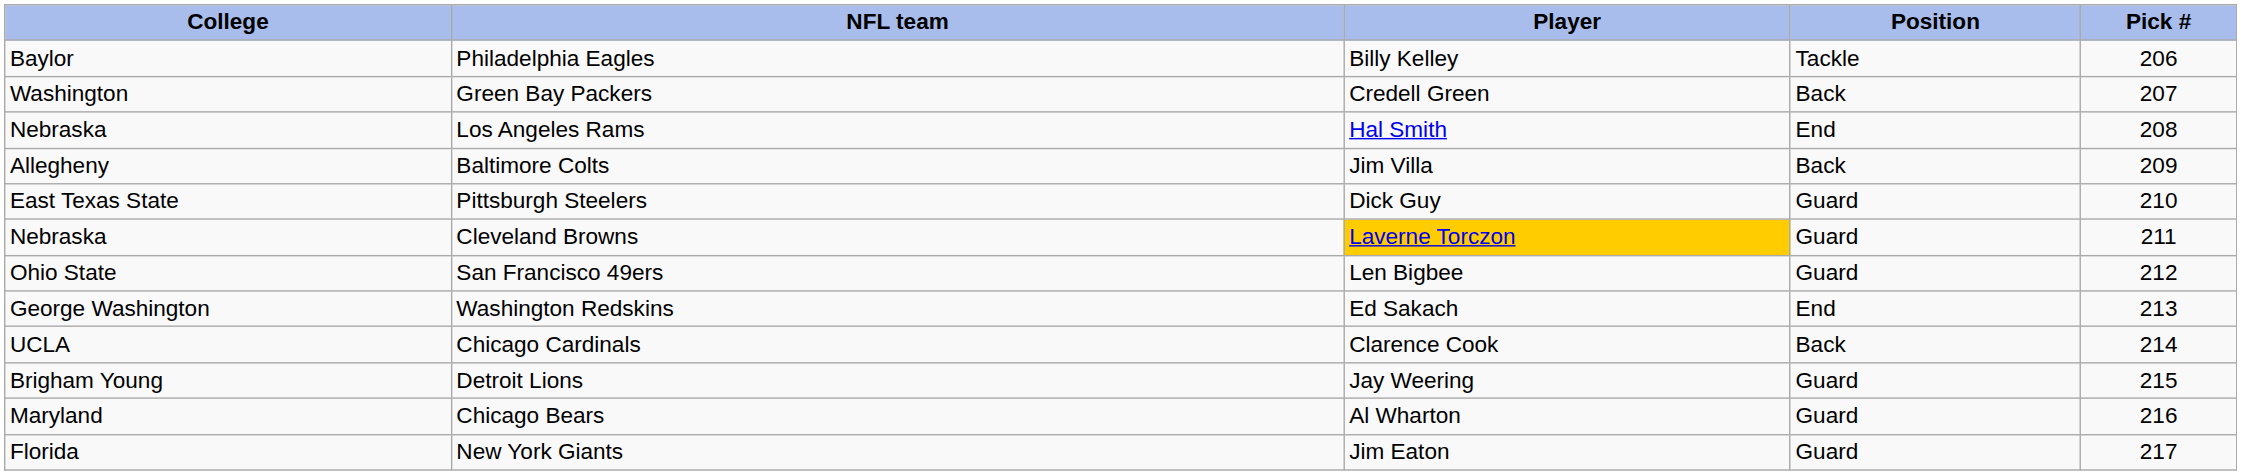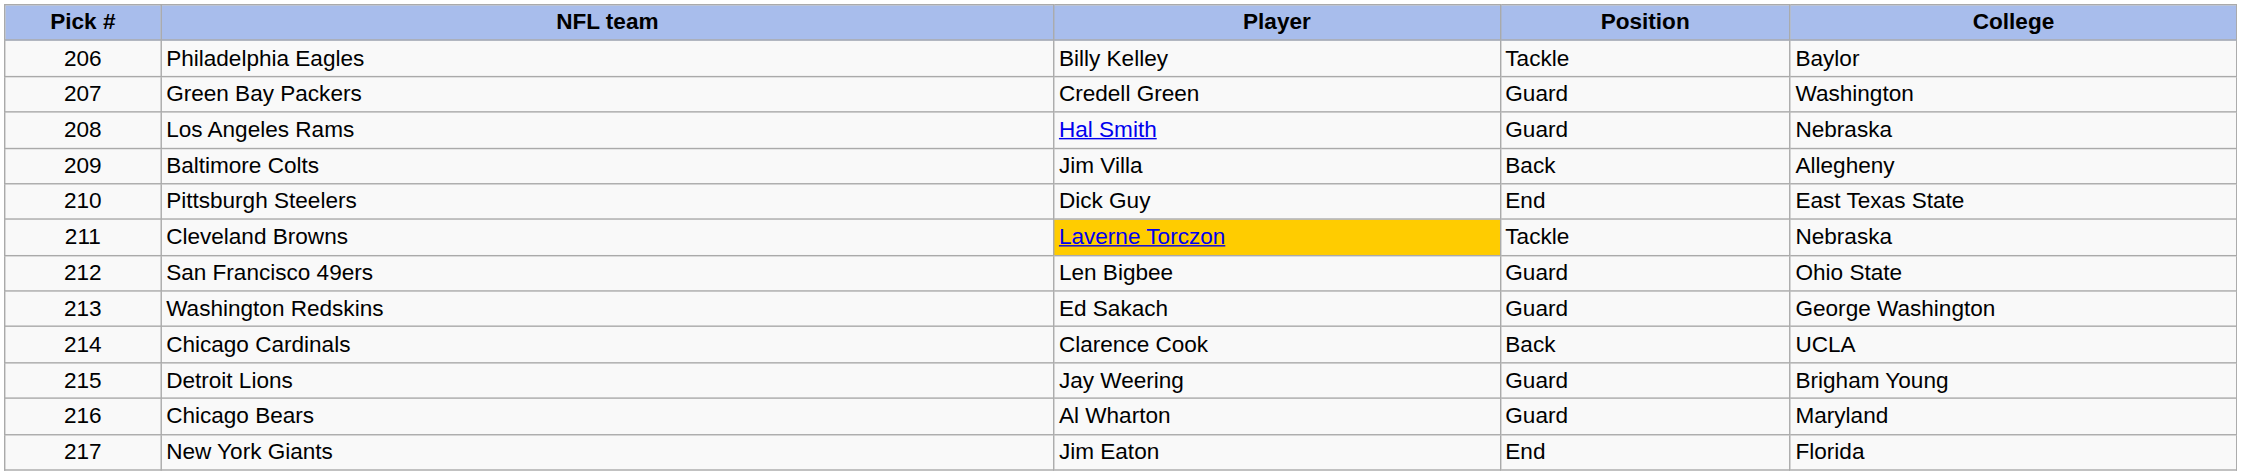 <table class="wikitable sortable sortable" style="width: 100%">
 <tr>
-<th style="background:#A8BDEC;">College</th>
+<th style="background:#A8BDEC;" width=7%>Pick #</th>
 <th width=40% style="background:#A8BDEC;">NFL team</th>
 <th width=20% style="background:#A8BDEC;">Player</th>
 <th width=13% style="background:#A8BDEC;">Position</th>
-<th style="background:#A8BDEC;" width=7%>Pick #</th>
+<th style="background:#A8BDEC;">College</th>
 </tr>
 <tr>
-<td>Baylor</td>
+<td align=center>206</td>
 <td>Philadelphia Eagles</td>
 <td>Billy Kelley</td>
 <td>Tackle</td>
-<td align=center>206</td>
+<td>Baylor</td>
 </tr>
 <tr>
-<td>Washington</td>
+<td align=center>207</td>
 <td>Green Bay Packers</td>
 <td>Credell Green</td>
-<td>Back</td>
-<td align=center>207</td>
+<td>Guard</td>
+<td>Washington</td>
 </tr>
 <tr>
-<td>Nebraska</td>
+<td align=center>208</td>
 <td>Los Angeles Rams</td>
 <td><a href='#'>Hal Smith</a></td>
-<td>End</td>
-<td align=center>208</td>
+<td>Guard</td>
+<td>Nebraska</td>
 </tr>
 <tr>
-<td>Allegheny</td>
+<td align=center>209</td>
 <td>Baltimore Colts</td>
 <td>Jim Villa</td>
 <td>Back</td>
-<td align=center>209</td>
+<td>Allegheny</td>
 </tr>
 <tr>
-<td>East Texas State</td>
+<td align=center>210</td>
 <td>Pittsburgh Steelers</td>
 <td>Dick Guy</td>
-<td>Guard</td>
-<td align=center>210</td>
+<td>End</td>
+<td>East Texas State</td>
 </tr>
 <tr>
-<td>Nebraska</td>
+<td align=center>211</td>
 <td>Cleveland Browns</td>
 <td bgcolor="#FFCC00"><a href='#'>Laverne Torczon</a></td>
-<td>Guard</td>
-<td align=center>211</td>
+<td>Tackle</td>
+<td>Nebraska</td>
 </tr>
 <tr>
-<td>Ohio State</td>
+<td align=center>212</td>
 <td>San Francisco 49ers</td>
 <td>Len Bigbee</td>
 <td>Guard</td>
-<td align=center>212</td>
+<td>Ohio State</td>
 </tr>
 <tr>
-<td>George Washington</td>
+<td align=center>213</td>
 <td>Washington Redskins</td>
 <td>Ed Sakach</td>
-<td>End</td>
-<td align=center>213</td>
+<td>Guard</td>
+<td>George Washington</td>
 </tr>
 <tr>
-<td>UCLA</td>
+<td align=center>214</td>
 <td>Chicago Cardinals</td>
 <td>Clarence Cook</td>
 <td>Back</td>
-<td align=center>214</td>
+<td>UCLA</td>
 </tr>
 <tr>
-<td>Brigham Young</td>
+<td align=center>215</td>
 <td>Detroit Lions</td>
 <td>Jay Weering</td>
 <td>Guard</td>
-<td align=center>215</td>
+<td>Brigham Young</td>
 </tr>
 <tr>
-<td>Maryland</td>
+<td align=center>216</td>
 <td>Chicago Bears</td>
 <td>Al Wharton</td>
 <td>Guard</td>
-<td align=center>216</td>
+<td>Maryland</td>
 </tr>
 <tr>
-<td>Florida</td>
+<td align=center>217</td>
 <td>New York Giants</td>
 <td>Jim Eaton</td>
-<td>Guard</td>
-<td align=center>217</td>
+<td>End</td>
+<td>Florida</td>
 </tr>
 </table>
